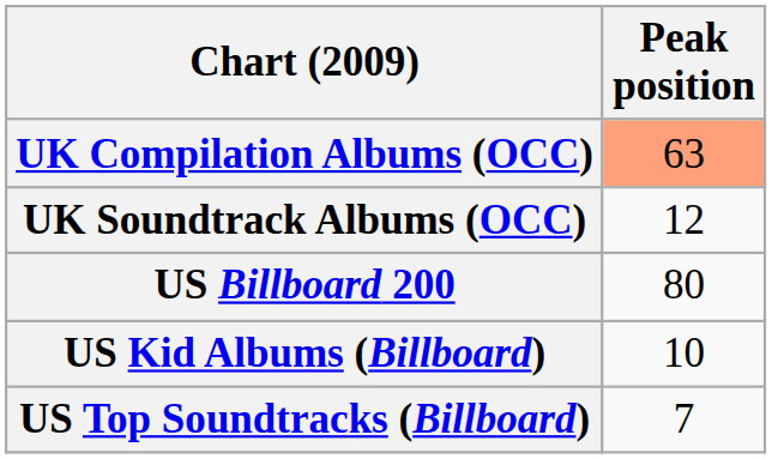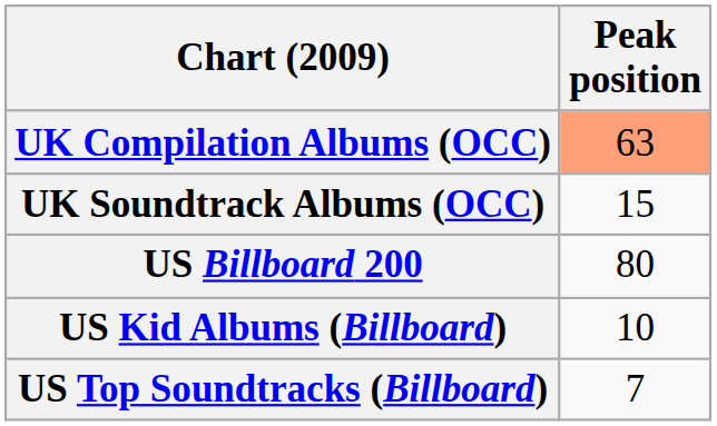 <table class="wikitable sortable plainrowheaders" style="text-align:center">
 <tr>
 <th scope="col">Chart (2009)</th>
 <th scope="col">Peak<br>position</th>
 </tr>
 <tr>
 <th scope="row"><a href='#'>UK Compilation Albums</a> (<a href='#'>OCC</a>)</th>
 <td style="background: lightsalmon;">63</td>
 </tr>
 <tr>
 <th scope="row">UK Soundtrack Albums (<a href='#'>OCC</a>)</th>
-<td>12</td>
+<td>15</td>
 </tr>
 <tr>
 <th scope="row">US <a href='#'><em>Billboard</em> 200</a></th>
 <td>80</td>
 </tr>
 <tr>
 <th scope="row">US <a href='#'>Kid Albums</a> (<a href='#'><em>Billboard</em></a>)</th>
 <td>10</td>
 </tr>
 <tr>
 <th scope="row">US <a href='#'>Top Soundtracks</a> (<em><a href='#'>Billboard</a></em>)</th>
 <td>7</td>
 </tr>
 </table>
